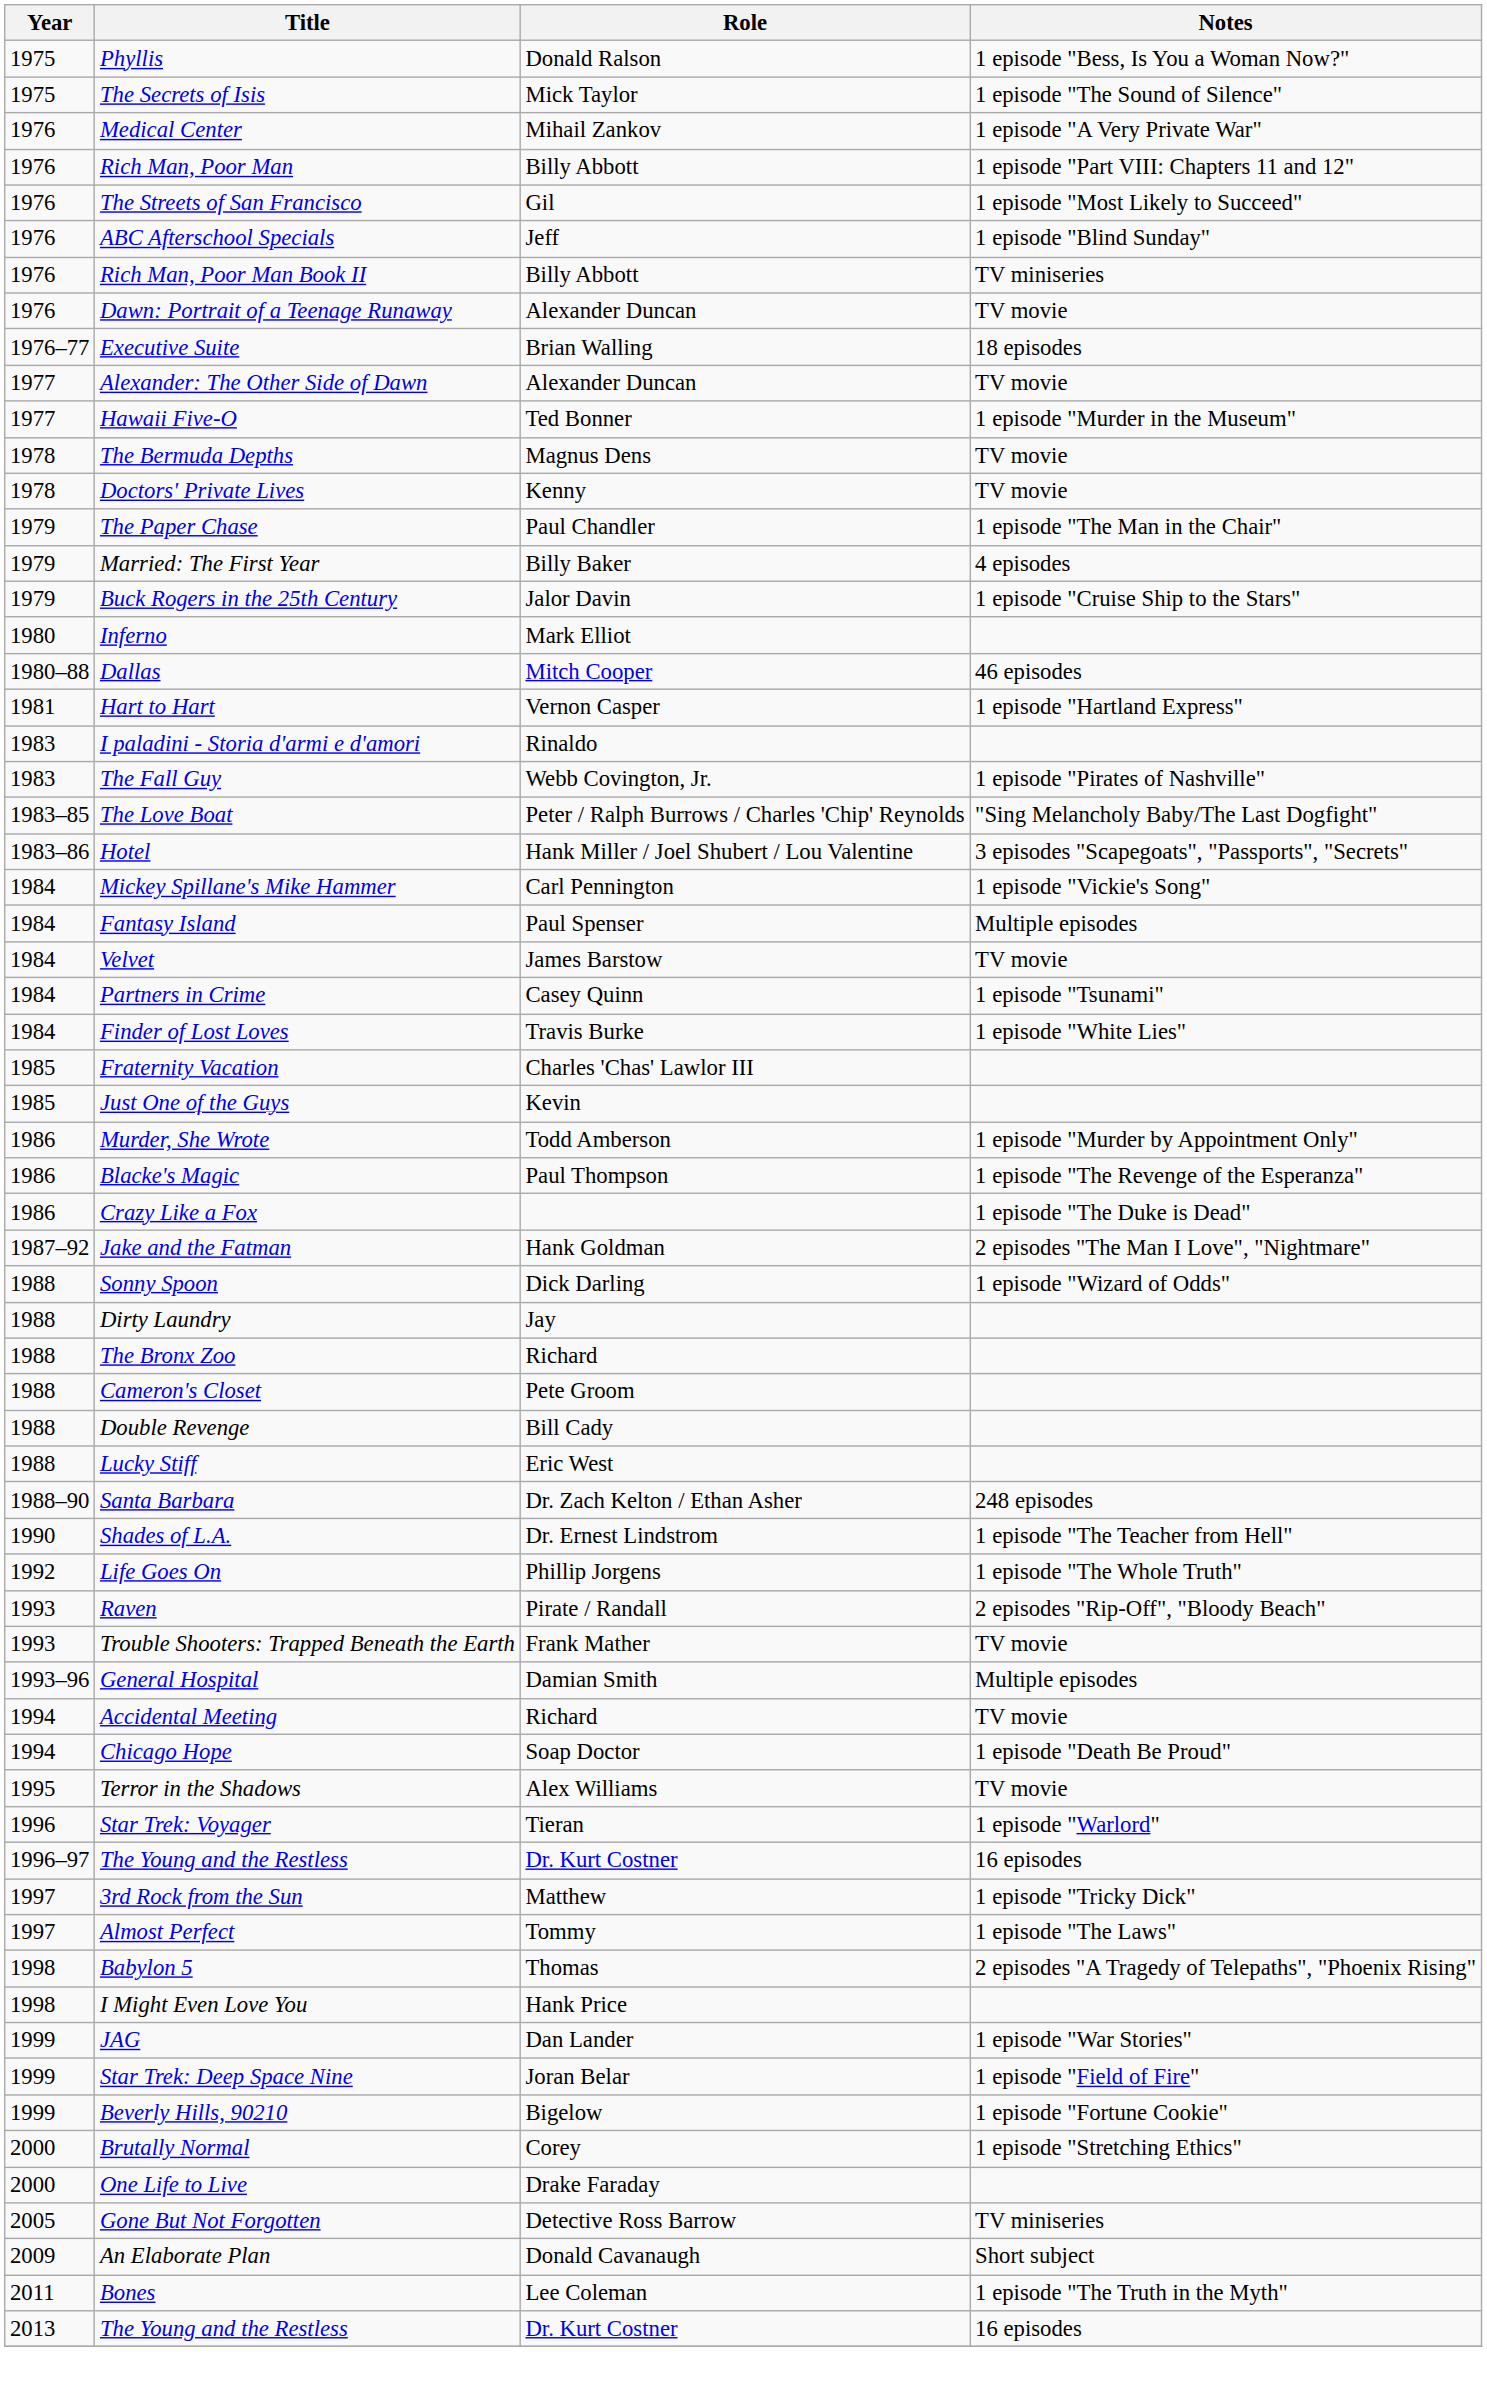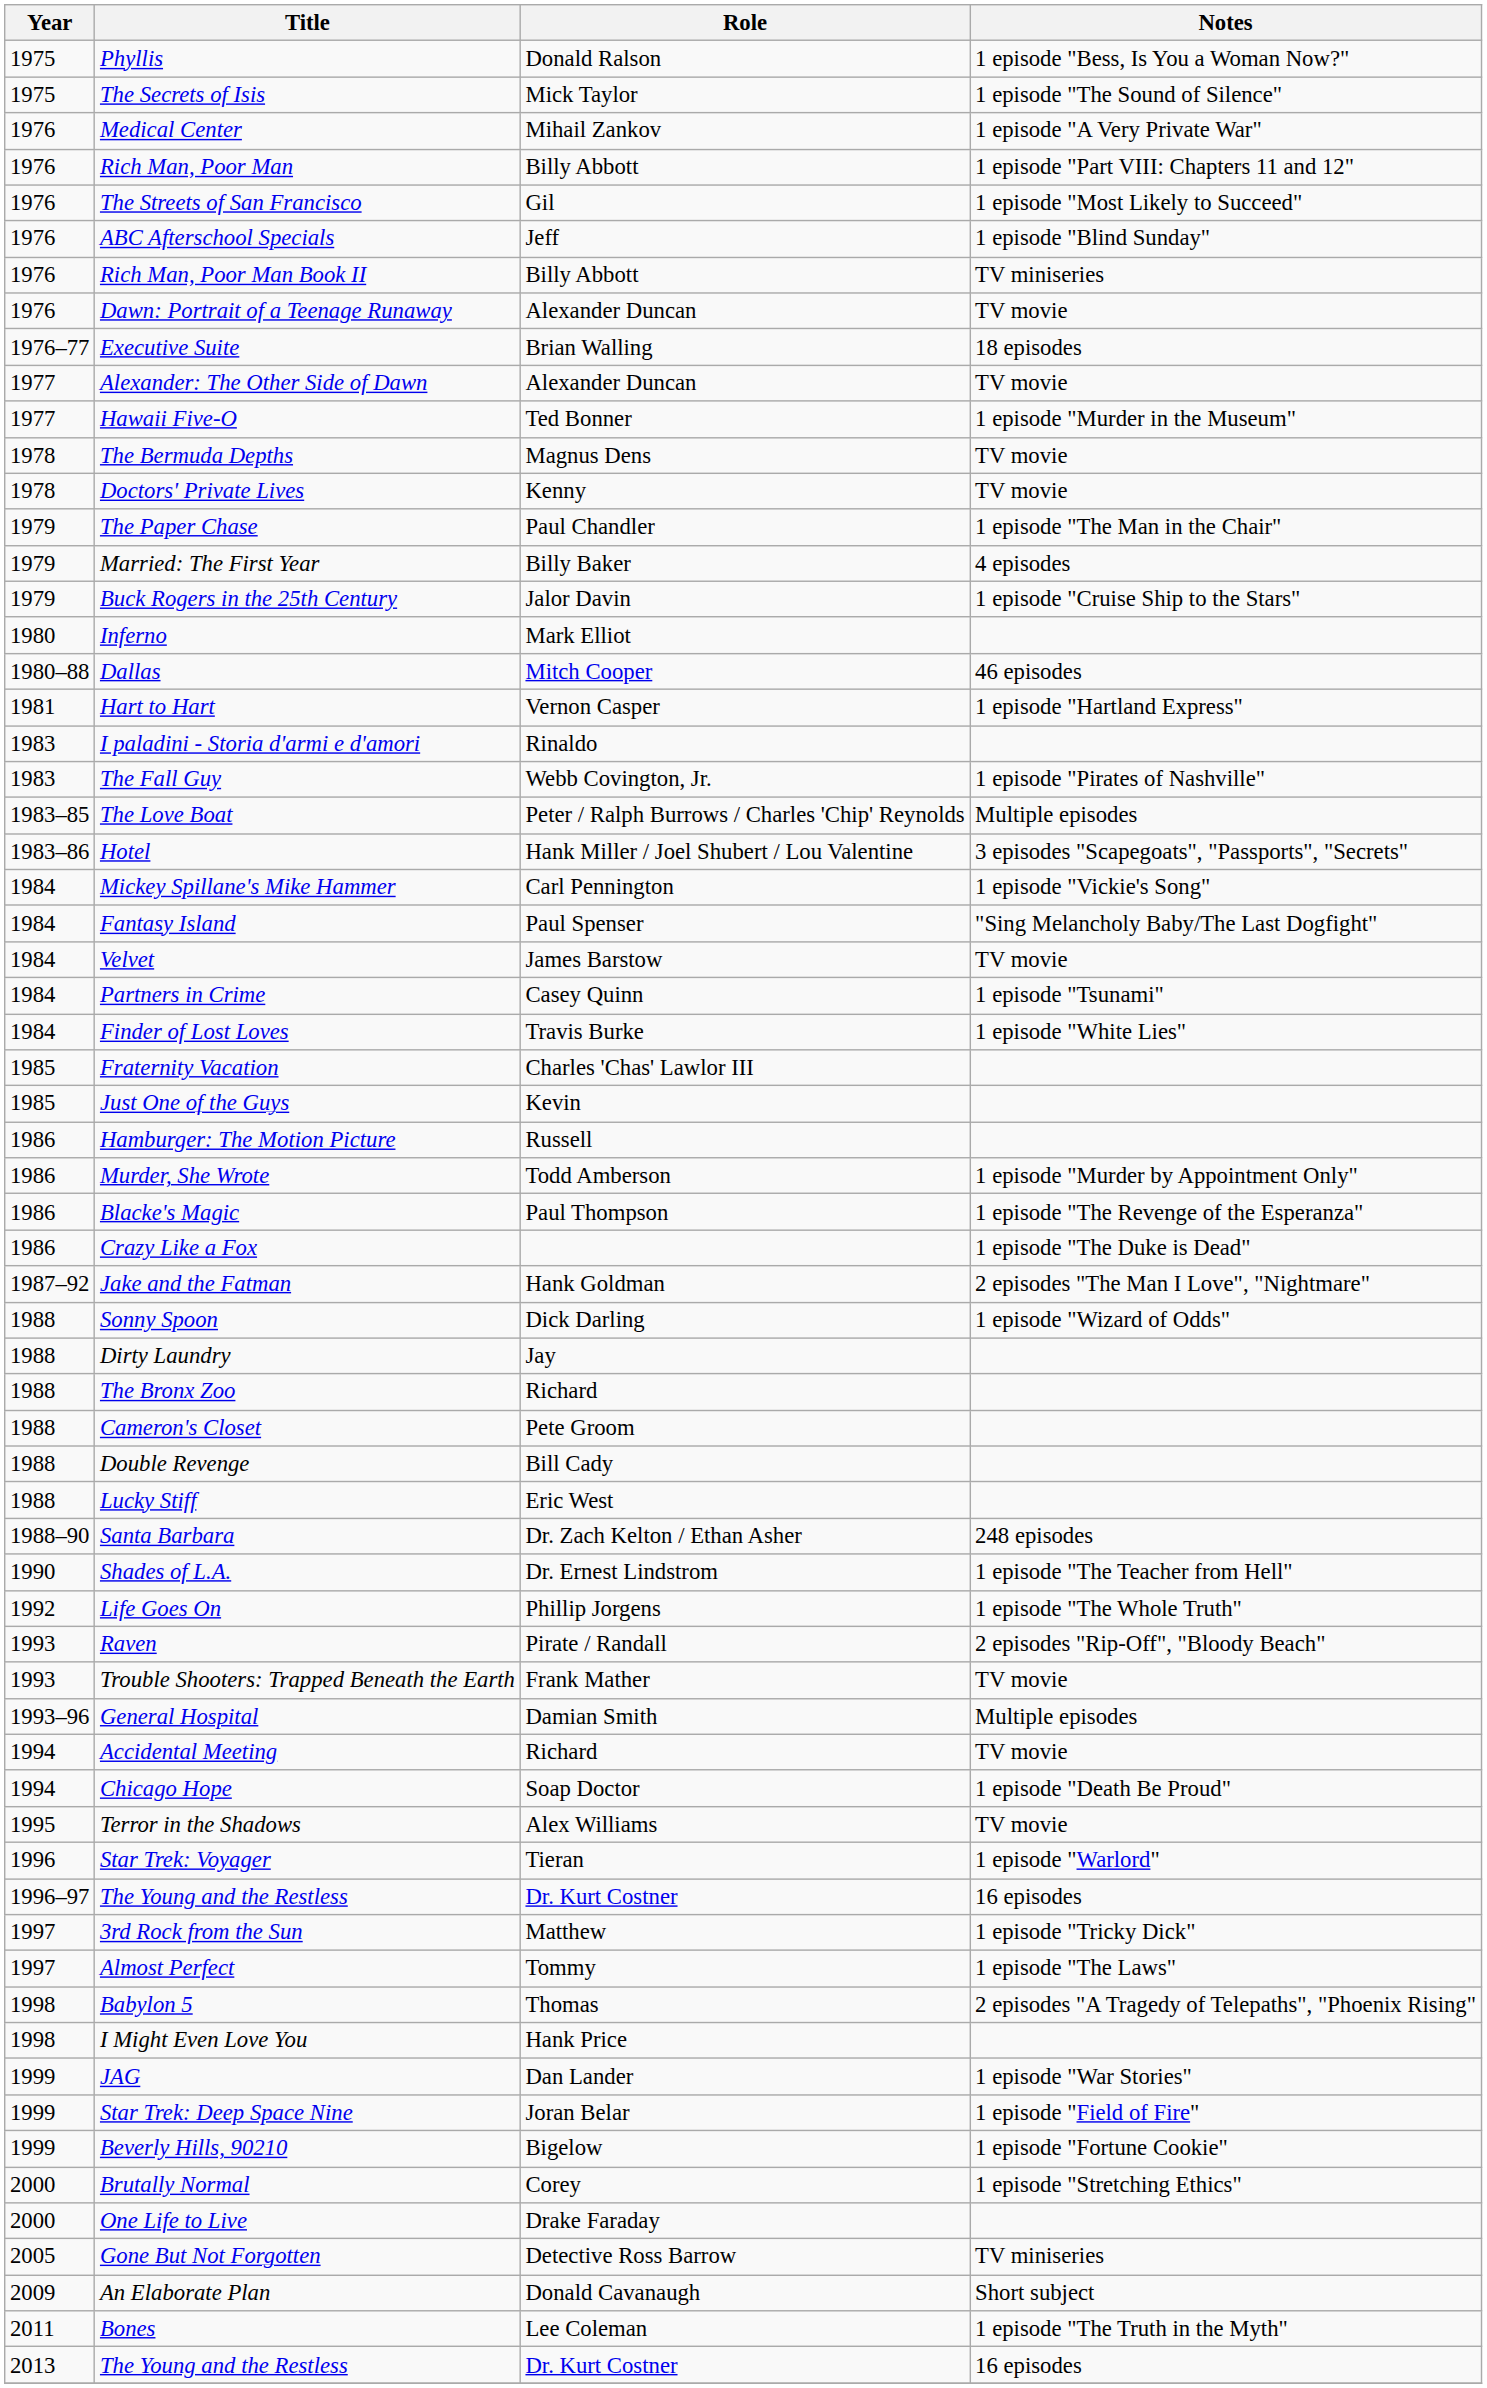 <table class="wikitable sortable">
 <tr>
 <th>Year</th>
 <th>Title</th>
 <th>Role</th>
 <th class="unsortable">Notes</th>
 </tr>
 <tr>
 <td>1975</td>
 <td><em><a href='#'>Phyllis</a></em></td>
 <td>Donald Ralson</td>
 <td>1 episode "Bess, Is You a Woman Now?"</td>
 </tr>
 <tr>
 <td>1975</td>
 <td><em><a href='#'>The Secrets of Isis</a></em></td>
 <td>Mick Taylor</td>
 <td>1 episode "The Sound of Silence"</td>
 </tr>
 <tr>
 <td>1976</td>
 <td><em><a href='#'>Medical Center</a></em></td>
 <td>Mihail Zankov</td>
 <td>1 episode "A Very Private War"</td>
 </tr>
 <tr>
 <td>1976</td>
 <td><em><a href='#'>Rich Man, Poor Man</a></em></td>
 <td>Billy Abbott</td>
 <td>1 episode "Part VIII: Chapters 11 and 12"</td>
 </tr>
 <tr>
 <td>1976</td>
 <td><em><a href='#'>The Streets of San Francisco</a></em></td>
 <td>Gil</td>
 <td>1 episode "Most Likely to Succeed"</td>
 </tr>
 <tr>
 <td>1976</td>
 <td><em><a href='#'>ABC Afterschool Specials</a></em></td>
 <td>Jeff</td>
 <td>1 episode "Blind Sunday"</td>
 </tr>
 <tr>
 <td>1976</td>
 <td><em><a href='#'>Rich Man, Poor Man Book II</a></em></td>
 <td>Billy Abbott</td>
 <td>TV miniseries</td>
 </tr>
 <tr>
 <td>1976</td>
 <td><em><a href='#'>Dawn: Portrait of a Teenage Runaway</a></em></td>
 <td>Alexander Duncan</td>
 <td>TV movie</td>
 </tr>
 <tr>
 <td>1976–77</td>
 <td><em><a href='#'>Executive Suite</a></em></td>
 <td>Brian Walling</td>
 <td>18 episodes</td>
 </tr>
 <tr>
 <td>1977</td>
 <td><em><a href='#'>Alexander: The Other Side of Dawn</a></em></td>
 <td>Alexander Duncan</td>
 <td>TV movie</td>
 </tr>
 <tr>
 <td>1977</td>
 <td><em><a href='#'>Hawaii Five-O</a></em></td>
 <td>Ted Bonner</td>
 <td>1 episode "Murder in the Museum"</td>
 </tr>
 <tr>
 <td>1978</td>
 <td><em><a href='#'>The Bermuda Depths</a></em></td>
 <td>Magnus Dens</td>
 <td>TV movie</td>
 </tr>
 <tr>
 <td>1978</td>
 <td><em><a href='#'>Doctors' Private Lives</a></em></td>
 <td>Kenny</td>
 <td>TV movie</td>
 </tr>
 <tr>
 <td>1979</td>
 <td><em><a href='#'>The Paper Chase</a></em></td>
 <td>Paul Chandler</td>
 <td>1 episode "The Man in the Chair"</td>
 </tr>
 <tr>
 <td>1979</td>
 <td><em>Married: The First Year</em></td>
 <td>Billy Baker</td>
 <td>4 episodes</td>
 </tr>
 <tr>
 <td>1979</td>
 <td><em><a href='#'>Buck Rogers in the 25th Century</a></em></td>
 <td>Jalor Davin</td>
 <td>1 episode "Cruise Ship to the Stars"</td>
 </tr>
 <tr>
 <td>1980</td>
 <td><em><a href='#'>Inferno</a></em></td>
 <td>Mark Elliot</td>
 <td></td>
 </tr>
 <tr>
 <td>1980–88</td>
 <td><em><a href='#'>Dallas</a></em></td>
 <td><a href='#'>Mitch Cooper</a></td>
 <td>46 episodes</td>
 </tr>
 <tr>
 <td>1981</td>
 <td><em><a href='#'>Hart to Hart</a></em></td>
 <td>Vernon Casper</td>
 <td>1 episode "Hartland Express"</td>
 </tr>
 <tr>
 <td>1983</td>
 <td><em><a href='#'>I paladini - Storia d'armi e d'amori</a></em></td>
 <td>Rinaldo</td>
 <td></td>
 </tr>
 <tr>
 <td>1983</td>
 <td><em><a href='#'>The Fall Guy</a></em></td>
 <td>Webb Covington, Jr.</td>
 <td>1 episode "Pirates of Nashville"</td>
 </tr>
 <tr>
 <td>1983–85</td>
 <td><em><a href='#'>The Love Boat</a></em></td>
 <td>Peter / Ralph Burrows / Charles 'Chip' Reynolds</td>
-<td>"Sing Melancholy Baby/The Last Dogfight"</td>
+<td>Multiple episodes</td>
 </tr>
 <tr>
 <td>1983–86</td>
 <td><em><a href='#'>Hotel</a></em></td>
 <td>Hank Miller / Joel Shubert / Lou Valentine</td>
 <td>3 episodes "Scapegoats", "Passports", "Secrets"</td>
 </tr>
 <tr>
 <td>1984</td>
 <td><em><a href='#'>Mickey Spillane's Mike Hammer</a></em></td>
 <td>Carl Pennington</td>
 <td>1 episode "Vickie's Song"</td>
 </tr>
 <tr>
 <td>1984</td>
 <td><em><a href='#'>Fantasy Island</a></em></td>
 <td>Paul Spenser</td>
-<td>Multiple episodes</td>
+<td>"Sing Melancholy Baby/The Last Dogfight"</td>
 </tr>
 <tr>
 <td>1984</td>
 <td><em><a href='#'>Velvet</a></em></td>
 <td>James Barstow</td>
 <td>TV movie</td>
 </tr>
 <tr>
 <td>1984</td>
 <td><em><a href='#'>Partners in Crime</a></em></td>
 <td>Casey Quinn</td>
 <td>1 episode "Tsunami"</td>
 </tr>
 <tr>
 <td>1984</td>
 <td><em><a href='#'>Finder of Lost Loves</a></em></td>
 <td>Travis Burke</td>
 <td>1 episode "White Lies"</td>
 </tr>
 <tr>
 <td>1985</td>
 <td><em><a href='#'>Fraternity Vacation</a></em></td>
 <td>Charles 'Chas' Lawlor III</td>
 <td></td>
 </tr>
 <tr>
 <td>1985</td>
 <td><em><a href='#'>Just One of the Guys</a></em></td>
 <td>Kevin</td>
+<td></td>
+</tr>
+<tr>
+<td>1986</td>
+<td><em><a href='#'>Hamburger: The Motion Picture</a></em></td>
+<td>Russell</td>
 <td></td>
 </tr>
 <tr>
 <td>1986</td>
 <td><em><a href='#'>Murder, She Wrote</a></em></td>
 <td>Todd Amberson</td>
 <td>1 episode "Murder by Appointment Only"</td>
 </tr>
 <tr>
 <td>1986</td>
 <td><em><a href='#'>Blacke's Magic</a></em></td>
 <td>Paul Thompson</td>
 <td>1 episode "The Revenge of the Esperanza"</td>
 </tr>
 <tr>
 <td>1986</td>
 <td><em><a href='#'>Crazy Like a Fox</a></em></td>
 <td></td>
 <td>1 episode "The Duke is Dead"</td>
 </tr>
 <tr>
 <td>1987–92</td>
 <td><em><a href='#'>Jake and the Fatman</a></em></td>
 <td>Hank Goldman</td>
 <td>2 episodes "The Man I Love", "Nightmare"</td>
 </tr>
 <tr>
 <td>1988</td>
 <td><em><a href='#'>Sonny Spoon</a></em></td>
 <td>Dick Darling</td>
 <td>1 episode "Wizard of Odds"</td>
 </tr>
 <tr>
 <td>1988</td>
 <td><em>Dirty Laundry</em></td>
 <td>Jay</td>
 <td></td>
 </tr>
 <tr>
 <td>1988</td>
 <td><em><a href='#'>The Bronx Zoo</a></em></td>
 <td>Richard</td>
 <td></td>
 </tr>
 <tr>
 <td>1988</td>
 <td><em><a href='#'>Cameron's Closet</a></em></td>
 <td>Pete Groom</td>
 <td></td>
 </tr>
 <tr>
 <td>1988</td>
 <td><em>Double Revenge</em></td>
 <td>Bill Cady</td>
 <td></td>
 </tr>
 <tr>
 <td>1988</td>
 <td><em><a href='#'>Lucky Stiff</a></em></td>
 <td>Eric West</td>
 <td></td>
 </tr>
 <tr>
 <td>1988–90</td>
 <td><em><a href='#'>Santa Barbara</a></em></td>
 <td>Dr. Zach Kelton / Ethan Asher</td>
 <td>248 episodes</td>
 </tr>
 <tr>
 <td>1990</td>
 <td><em><a href='#'>Shades of L.A.</a></em></td>
 <td>Dr. Ernest Lindstrom</td>
 <td>1 episode "The Teacher from Hell"</td>
 </tr>
 <tr>
 <td>1992</td>
 <td><em><a href='#'>Life Goes On</a></em></td>
 <td>Phillip Jorgens</td>
 <td>1 episode "The Whole Truth"</td>
 </tr>
 <tr>
 <td>1993</td>
 <td><em><a href='#'>Raven</a></em></td>
 <td>Pirate / Randall</td>
 <td>2 episodes "Rip-Off", "Bloody Beach"</td>
 </tr>
 <tr>
 <td>1993</td>
 <td><em>Trouble Shooters: Trapped Beneath the Earth</em></td>
 <td>Frank Mather</td>
 <td>TV movie</td>
 </tr>
 <tr>
 <td>1993–96</td>
 <td><em><a href='#'>General Hospital</a></em></td>
 <td>Damian Smith</td>
 <td>Multiple episodes</td>
 </tr>
 <tr>
 <td>1994</td>
 <td><em><a href='#'>Accidental Meeting</a></em></td>
 <td>Richard</td>
 <td>TV movie</td>
 </tr>
 <tr>
 <td>1994</td>
 <td><em><a href='#'>Chicago Hope</a></em></td>
 <td>Soap Doctor</td>
 <td>1 episode "Death Be Proud"</td>
 </tr>
 <tr>
 <td>1995</td>
 <td><em>Terror in the Shadows</em></td>
 <td>Alex Williams</td>
 <td>TV movie</td>
 </tr>
 <tr>
 <td>1996</td>
 <td><em><a href='#'>Star Trek: Voyager</a></em></td>
 <td>Tieran</td>
 <td>1 episode "<a href='#'>Warlord</a>"</td>
 </tr>
 <tr>
 <td>1996–97</td>
 <td><em><a href='#'>The Young and the Restless</a></em></td>
 <td><a href='#'>Dr. Kurt Costner</a></td>
 <td>16 episodes</td>
 </tr>
 <tr>
 <td>1997</td>
 <td><em><a href='#'>3rd Rock from the Sun</a></em></td>
 <td>Matthew</td>
 <td>1 episode "Tricky Dick"</td>
 </tr>
 <tr>
 <td>1997</td>
 <td><em><a href='#'>Almost Perfect</a></em></td>
 <td>Tommy</td>
 <td>1 episode "The Laws"</td>
 </tr>
 <tr>
 <td>1998</td>
 <td><em><a href='#'>Babylon 5</a></em></td>
 <td>Thomas</td>
 <td>2 episodes "A Tragedy of Telepaths", "Phoenix Rising"</td>
 </tr>
 <tr>
 <td>1998</td>
 <td><em>I Might Even Love You</em></td>
 <td>Hank Price</td>
 <td></td>
 </tr>
 <tr>
 <td>1999</td>
 <td><em><a href='#'>JAG</a></em></td>
 <td>Dan Lander</td>
 <td>1 episode "War Stories"</td>
 </tr>
 <tr>
 <td>1999</td>
 <td><em><a href='#'>Star Trek: Deep Space Nine</a></em></td>
 <td>Joran Belar</td>
 <td>1 episode "<a href='#'>Field of Fire</a>"</td>
 </tr>
 <tr>
 <td>1999</td>
 <td><em><a href='#'>Beverly Hills, 90210</a></em></td>
 <td>Bigelow</td>
 <td>1 episode "Fortune Cookie"</td>
 </tr>
 <tr>
 <td>2000</td>
 <td><em><a href='#'>Brutally Normal</a></em></td>
 <td>Corey</td>
 <td>1 episode "Stretching Ethics"</td>
 </tr>
 <tr>
 <td>2000</td>
 <td><em><a href='#'>One Life to Live</a></em></td>
 <td>Drake Faraday</td>
 <td></td>
 </tr>
 <tr>
 <td>2005</td>
 <td><em><a href='#'>Gone But Not Forgotten</a></em></td>
 <td>Detective Ross Barrow</td>
 <td>TV miniseries</td>
 </tr>
 <tr>
 <td>2009</td>
 <td><em>An Elaborate Plan</em></td>
 <td>Donald Cavanaugh</td>
 <td>Short subject</td>
 </tr>
 <tr>
 <td>2011</td>
 <td><em><a href='#'>Bones</a></em></td>
 <td>Lee Coleman</td>
 <td>1 episode "The Truth in the Myth"</td>
 </tr>
 <tr>
 <td>2013</td>
 <td><em><a href='#'>The Young and the Restless</a></em></td>
 <td><a href='#'>Dr. Kurt Costner</a></td>
 <td>16 episodes</td>
 </tr>
 <tr>
 </tr>
 </table>
